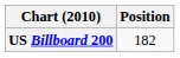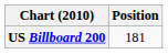 <table class="wikitable plainrowheaders">
 <tr>
 <th>Chart (2010)</th>
 <th>Position</th>
 </tr>
 <tr>
 <th scope="row">US <a href='#'><em>Billboard</em> 200</a></th>
-<td style="text-align:center;">182</td>
+<td style="text-align:center;">181</td>
 </tr>
 </table>
